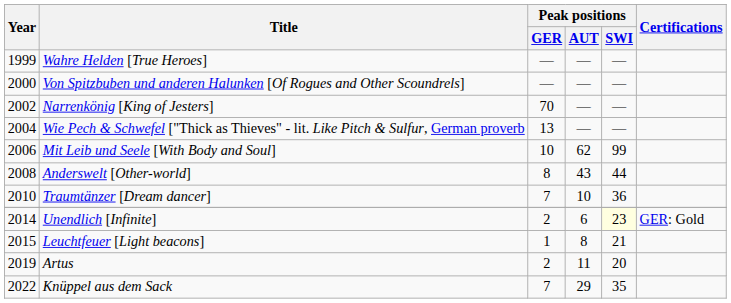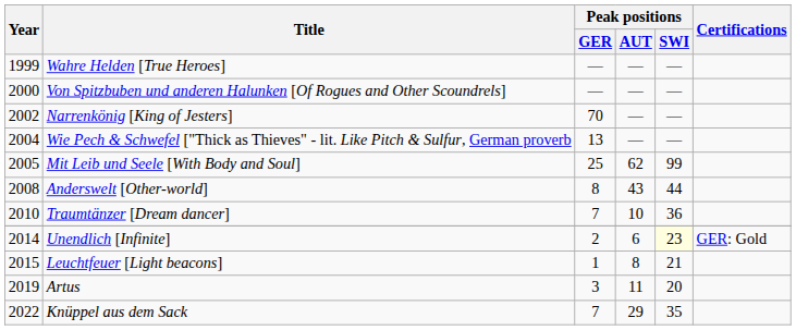 <table class="wikitable">
 <tr>
 <th rowspan="2">Year</th>
 <th rowspan="2">Title</th>
 <th colspan="3">Peak positions</th>
 <th rowspan="2"><a href='#'>Certifications</a></th>
 </tr>
 <tr>
 <th width="30"><a href='#'>GER</a><br></th>
 <th width="30"><a href='#'>AUT</a><br></th>
 <th width="30"><a href='#'>SWI</a><br></th>
 </tr>
 <tr>
 <td>1999</td>
 <td><em><a href='#'>Wahre Helden</a></em> [<em>True Heroes</em>]</td>
 <td align="center">—</td>
 <td align="center">—</td>
 <td align="center">—</td>
 <td></td>
 </tr>
 <tr>
 <td>2000</td>
 <td><em><a href='#'>Von Spitzbuben und anderen Halunken</a></em> [<em>Of Rogues and Other Scoundrels</em>]</td>
 <td align="center">—</td>
 <td align="center">—</td>
 <td align="center">—</td>
 <td></td>
 </tr>
 <tr>
 <td>2002</td>
 <td><em><a href='#'>Narrenkönig</a></em> [<em>King of Jesters</em>]</td>
 <td align="center">70</td>
 <td align="center">—</td>
 <td align="center">—</td>
 <td></td>
 </tr>
 <tr>
 <td>2004</td>
 <td><em><a href='#'>Wie Pech & Schwefel</a></em> ["Thick as Thieves" - lit. <em>Like Pitch & Sulfur</em>, <a href='#'>German proverb</a></td>
 <td align="center">13</td>
 <td align="center">—</td>
 <td align="center">—</td>
 <td></td>
 </tr>
 <tr>
-<td>2006</td>
+<td>2005</td>
 <td><em><a href='#'>Mit Leib und Seele</a></em> [<em>With Body and Soul</em>]</td>
-<td align="center">10</td>
+<td align="center">25</td>
 <td align="center">62</td>
 <td align="center">99</td>
 <td></td>
 </tr>
 <tr>
 <td>2008</td>
 <td><em><a href='#'>Anderswelt</a></em> [<em>Other-world</em>]</td>
 <td align="center">8</td>
 <td align="center">43</td>
 <td align="center">44</td>
 <td></td>
 </tr>
 <tr>
 <td>2010</td>
 <td><em><a href='#'>Traumtänzer</a></em> [<em>Dream dancer</em>]</td>
 <td align="center">7</td>
 <td align="center">10</td>
 <td align="center">36</td>
 <td></td>
 </tr>
 <tr>
 </tr>
 <tr>
 <td>2014</td>
 <td><em><a href='#'>Unendlich</a></em> [<em>Infinite</em>]</td>
 <td align="center">2</td>
 <td align="center">6</td>
 <td align="center" style="background: lightyellow;">23</td>
 <td><a href='#'>GER</a>: Gold</td>
 </tr>
 <tr>
 <td>2015</td>
 <td><em><a href='#'>Leuchtfeuer</a></em>  [<em>Light beacons</em>]</td>
 <td align="center">1</td>
 <td align="center">8</td>
 <td align="center">21</td>
 <td></td>
 </tr>
 <tr>
 <td>2019</td>
 <td><em>Artus</em></td>
-<td align="center">2</td>
+<td align="center">3</td>
 <td align="center">11</td>
 <td align="center">20</td>
 <td></td>
 </tr>
 <tr>
 <td>2022</td>
 <td><em>Knüppel aus dem Sack</em></td>
 <td align="center">7</td>
 <td align="center">29</td>
 <td align="center">35</td>
 <td></td>
 </tr>
 </table>
